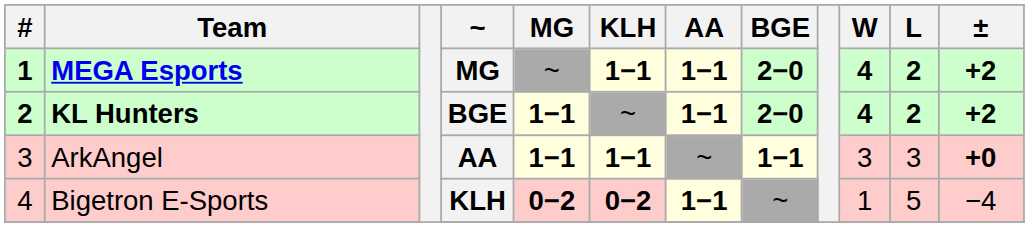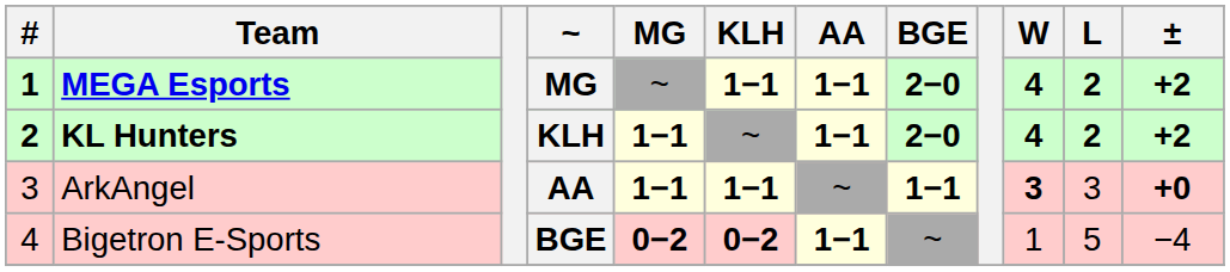 <table class="wikitable" style="font-size: 95%; text-align: center">
 <tr>
 <th style="width:15px;">#</th>
 <th style="width:200px;">Team</th>
 <th rowspan="6" style="width:5px;;"></th>
 <th>~</th>
 <th style="width:35px;" title="">MG</th>
 <th style="width:35px;" title="">KLH</th>
 <th style="width:35px;" title="">AA</th>
 <th style="width:35px;" title="">BGE</th>
 <th rowspan="6" style="width:5px;;"></th>
 <th style="width:20px;" title="Wins">W</th>
 <th style="width:20px;" title="Losses">L</th>
 <th style="width:40px;">±</th>
 </tr>
 <tr style="background:#cfc;">
 <td><strong>1</strong></td>
 <td style="text-align: left"><strong> <a href='#'>MEGA Esports</a></strong></td>
 <th>MG</th>
 <td style="background:#aaa;">~</td>
 <td style="background:#ffd;"><strong>1−1</strong></td>
 <td style="background:#ffd;"><strong>1−1</strong></td>
 <td style="background:#cfc;"><strong>2−0</strong></td>
 <td><strong>4</strong></td>
 <td><strong>2</strong></td>
 <td><strong>+2</strong></td>
 </tr>
 <tr style="background:#cfc;">
 <td><strong>2</strong></td>
 <td style="text-align: left"><strong> KL Hunters</strong></td>
-<th>BGE</th>
+<th>KLH</th>
 <td style="background:#ffd;"><strong>1−1</strong></td>
 <td style="background:#aaa;">~</td>
 <td style="background:#ffd;"><strong>1−1</strong></td>
 <td style="background:#cfc;"><strong>2−0</strong></td>
 <td><strong>4</strong></td>
 <td><strong>2</strong></td>
 <td><strong>+2</strong></td>
 </tr>
 <tr style="background:#fcc;">
 <td>3</td>
 <td style="text-align: left"> ArkAngel</td>
 <th>AA</th>
 <td style="background:#ffd;"><strong>1−1</strong></td>
 <td style="background:#ffd;"><strong>1−1</strong></td>
 <td style="background:#aaa;">~</td>
 <td style="background:#ffd;"><strong>1−1</strong></td>
-<td>3</td>
+<td><strong>3</strong></td>
 <td>3</td>
 <td><strong>+0</strong></td>
 </tr>
 <tr style="background:#fcc;">
 <td>4</td>
 <td style="text-align: left"> Bigetron E-Sports</td>
-<th>KLH</th>
+<th>BGE</th>
 <td style="background:#fcc;"><strong>0−2</strong></td>
 <td style="background:#fcc;"><strong>0−2</strong></td>
 <td style="background:#ffd;"><strong>1−1</strong></td>
 <td style="background:#aaa;">~</td>
 <td>1</td>
 <td>5</td>
 <td>−4</td>
 </tr>
 <tr>
 </tr>
 </table>
